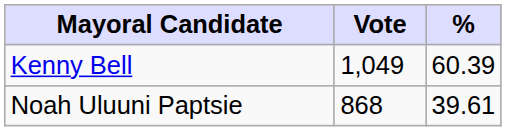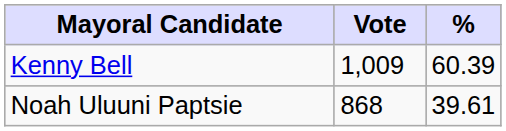 <table class="wikitable">
 <tr>
 <th style="background:#ddf; width:200px;">Mayoral Candidate</th>
 <th style="background:#ddf; width:50px;">Vote</th>
 <th style="background:#ddf; width:30px;">%</th>
 </tr>
 <tr>
 <td><a href='#'>Kenny Bell</a></td>
-<td>1,049</td>
+<td>1,009</td>
 <td>60.39</td>
 </tr>
 <tr>
 <td>Noah Uluuni Paptsie</td>
 <td>868</td>
 <td>39.61</td>
 </tr>
 </table>
